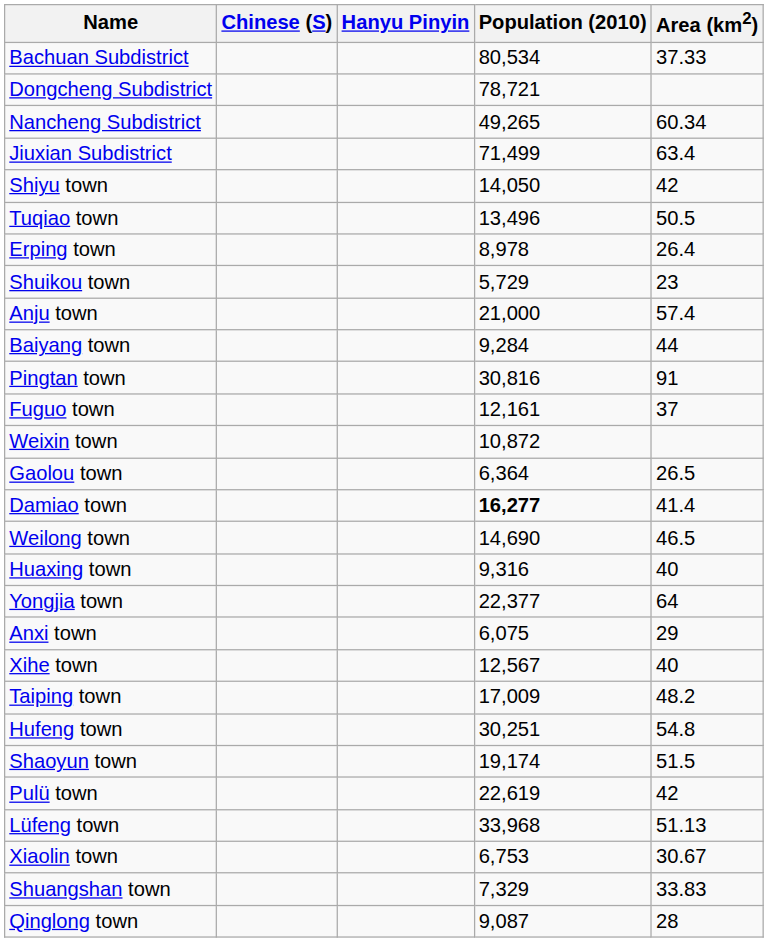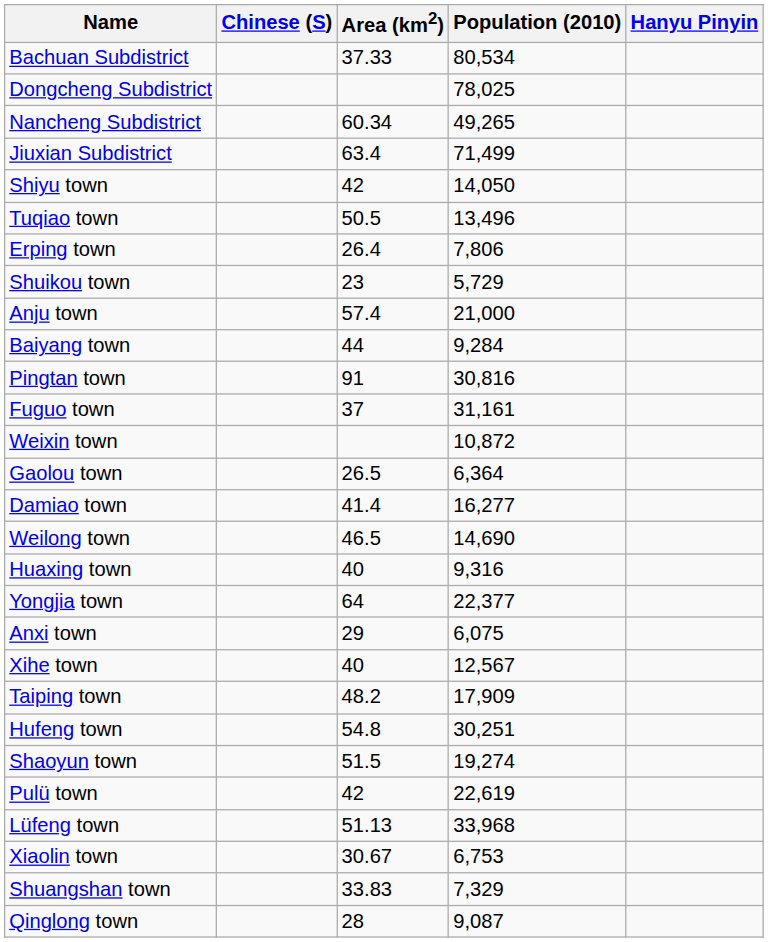 <table class="wikitable">
 <tr>
 <th>Name</th>
 <th><a href='#'>Chinese</a> (<a href='#'>S</a>)</th>
+<th>Area (km<sup>2</sup>)</th>
+<th>Population (2010)</th>
 <th><a href='#'>Hanyu Pinyin</a></th>
-<th>Population (2010)</th>
-<th>Area (km<sup>2</sup>)</th>
 </tr>
 <tr>
 <td><a href='#'>Bachuan Subdistrict</a></td>
 <td></td>
+<td>37.33</td>
+<td>80,534</td>
 <td></td>
-<td>80,534</td>
-<td>37.33</td>
 </tr>
 <tr>
 <td><a href='#'>Dongcheng Subdistrict</a></td>
 <td></td>
 <td></td>
-<td>78,721</td>
+<td>78,025</td>
 <td></td>
 </tr>
 <tr>
 <td><a href='#'>Nancheng Subdistrict</a></td>
 <td></td>
+<td>60.34</td>
+<td>49,265</td>
 <td></td>
-<td>49,265</td>
-<td>60.34</td>
 </tr>
 <tr>
 <td><a href='#'>Jiuxian Subdistrict</a></td>
 <td></td>
+<td>63.4</td>
+<td>71,499</td>
 <td></td>
-<td>71,499</td>
-<td>63.4</td>
 </tr>
 <tr>
 <td><a href='#'>Shiyu</a> town</td>
 <td></td>
+<td>42</td>
+<td>14,050</td>
 <td></td>
-<td>14,050</td>
-<td>42</td>
 </tr>
 <tr>
 <td><a href='#'>Tuqiao</a> town</td>
 <td></td>
+<td>50.5</td>
+<td>13,496</td>
 <td></td>
-<td>13,496</td>
-<td>50.5</td>
 </tr>
 <tr>
 <td><a href='#'>Erping</a> town</td>
 <td></td>
+<td>26.4</td>
+<td>7,806</td>
 <td></td>
-<td>8,978</td>
-<td>26.4</td>
 </tr>
 <tr>
 <td><a href='#'>Shuikou</a> town</td>
 <td></td>
+<td>23</td>
+<td>5,729</td>
 <td></td>
-<td>5,729</td>
-<td>23</td>
 </tr>
 <tr>
 <td><a href='#'>Anju</a> town</td>
 <td></td>
+<td>57.4</td>
+<td>21,000</td>
 <td></td>
-<td>21,000</td>
-<td>57.4</td>
 </tr>
 <tr>
 <td><a href='#'>Baiyang</a> town</td>
 <td></td>
+<td>44</td>
+<td>9,284</td>
 <td></td>
-<td>9,284</td>
-<td>44</td>
 </tr>
 <tr>
 <td><a href='#'>Pingtan</a> town</td>
 <td></td>
+<td>91</td>
+<td>30,816</td>
 <td></td>
-<td>30,816</td>
-<td>91</td>
 </tr>
 <tr>
 <td><a href='#'>Fuguo</a> town</td>
 <td></td>
+<td>37</td>
+<td>31,161</td>
 <td></td>
-<td>12,161</td>
-<td>37</td>
 </tr>
 <tr>
 <td><a href='#'>Weixin</a> town</td>
 <td></td>
 <td></td>
 <td>10,872</td>
 <td></td>
 </tr>
 <tr>
 <td><a href='#'>Gaolou</a> town</td>
 <td></td>
+<td>26.5</td>
+<td>6,364</td>
 <td></td>
-<td>6,364</td>
-<td>26.5</td>
 </tr>
 <tr>
 <td><a href='#'>Damiao</a> town</td>
 <td></td>
+<td>41.4</td>
+<td>16,277</td>
 <td></td>
-<td><strong>16,277</strong></td>
-<td>41.4</td>
 </tr>
 <tr>
 <td><a href='#'>Weilong</a> town</td>
 <td></td>
+<td>46.5</td>
+<td>14,690</td>
 <td></td>
-<td>14,690</td>
-<td>46.5</td>
 </tr>
 <tr>
 <td><a href='#'>Huaxing</a> town</td>
 <td></td>
+<td>40</td>
+<td>9,316</td>
 <td></td>
-<td>9,316</td>
-<td>40</td>
 </tr>
 <tr>
 <td><a href='#'>Yongjia</a> town</td>
 <td></td>
+<td>64</td>
+<td>22,377</td>
 <td></td>
-<td>22,377</td>
-<td>64</td>
 </tr>
 <tr>
 <td><a href='#'>Anxi</a> town</td>
 <td></td>
+<td>29</td>
+<td>6,075</td>
 <td></td>
-<td>6,075</td>
-<td>29</td>
 </tr>
 <tr>
 <td><a href='#'>Xihe</a> town</td>
 <td></td>
+<td>40</td>
+<td>12,567</td>
 <td></td>
-<td>12,567</td>
-<td>40</td>
 </tr>
 <tr>
 <td><a href='#'>Taiping</a> town</td>
 <td></td>
+<td>48.2</td>
+<td>17,909</td>
 <td></td>
-<td>17,009</td>
-<td>48.2</td>
 </tr>
 <tr>
 <td><a href='#'>Hufeng</a> town</td>
 <td></td>
+<td>54.8</td>
+<td>30,251</td>
 <td></td>
-<td>30,251</td>
-<td>54.8</td>
 </tr>
 <tr>
 <td><a href='#'>Shaoyun</a> town</td>
 <td></td>
+<td>51.5</td>
+<td>19,274</td>
 <td></td>
-<td>19,174</td>
-<td>51.5</td>
 </tr>
 <tr>
 <td><a href='#'>Pulü</a> town</td>
 <td></td>
+<td>42</td>
+<td>22,619</td>
 <td></td>
-<td>22,619</td>
-<td>42</td>
 </tr>
 <tr>
 <td><a href='#'>Lüfeng</a> town</td>
 <td></td>
+<td>51.13</td>
+<td>33,968</td>
 <td></td>
-<td>33,968</td>
-<td>51.13</td>
 </tr>
 <tr>
 <td><a href='#'>Xiaolin</a> town</td>
 <td></td>
+<td>30.67</td>
+<td>6,753</td>
 <td></td>
-<td>6,753</td>
-<td>30.67</td>
 </tr>
 <tr>
 <td><a href='#'>Shuangshan</a> town</td>
 <td></td>
+<td>33.83</td>
+<td>7,329</td>
 <td></td>
-<td>7,329</td>
-<td>33.83</td>
 </tr>
 <tr>
 <td><a href='#'>Qinglong</a> town</td>
 <td></td>
+<td>28</td>
+<td>9,087</td>
 <td></td>
-<td>9,087</td>
-<td>28</td>
 </tr>
 </table>
